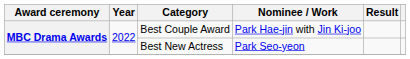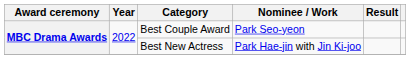 <table class="wikitable plainrowheaders sortable">
 <tr>
 <th scope="col">Award ceremony</th>
 <th scope="col">Year</th>
 <th scope="col">Category</th>
 <th scope="col">Nominee / Work</th>
 <th scope="col">Result</th>
 <th scope="col" class="unsortable"></th>
 </tr>
 <tr>
 <th rowspan=2><a href='#'>MBC Drama Awards</a></th>
 <td style="text-align:center" rowspan=2><a href='#'>2022</a></td>
 <td>Best Couple Award</td>
-<td><a href='#'>Park Hae-jin</a> with <a href='#'>Jin Ki-joo</a></td>
+<td><a href='#'>Park Seo-yeon</a></td>
 <td></td>
 <td style="text-align:center"></td>
 </tr>
 <tr>
 <td>Best New Actress</td>
-<td><a href='#'>Park Seo-yeon</a></td>
+<td><a href='#'>Park Hae-jin</a> with <a href='#'>Jin Ki-joo</a></td>
 <td></td>
 <td style="text-align:center"></td>
 </tr>
 <tr>
 </tr>
 </table>
